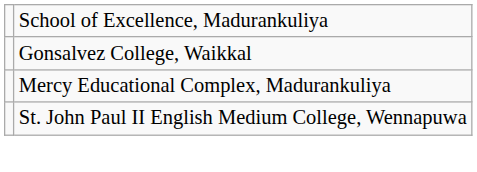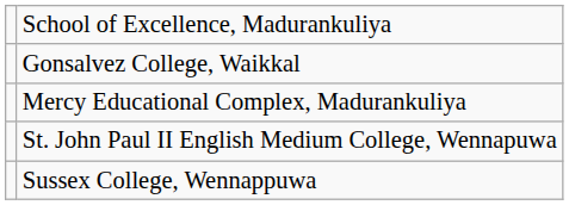 <table class="wikitable">
 <tr>
 <td></td>
 <td>School of Excellence, Madurankuliya</td>
 </tr>
 <tr>
 <td></td>
 <td>Gonsalvez College, Waikkal</td>
 </tr>
 <tr>
 <td></td>
 <td>Mercy Educational Complex, Madurankuliya</td>
 </tr>
 <tr>
 <td></td>
 <td>St. John Paul II English Medium College, Wennapuwa</td>
 </tr>
+<tr>
+<td></td>
+<td>Sussex College, Wennappuwa</td>
+</tr>
 </table>
